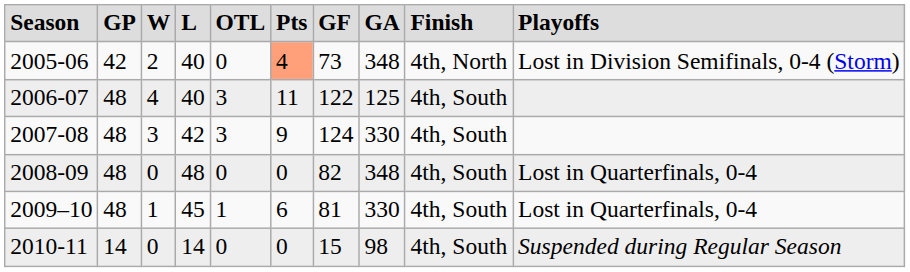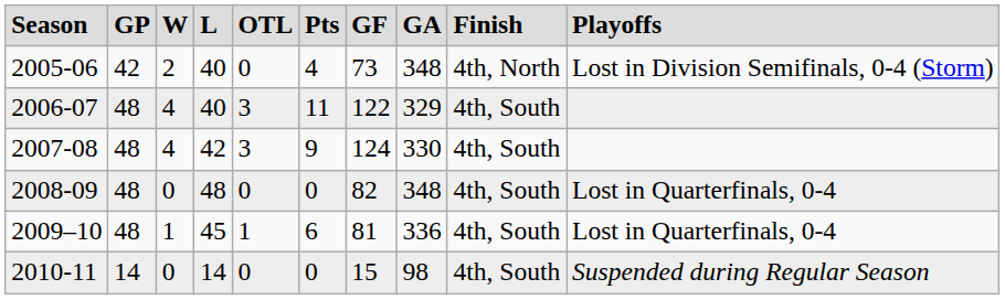 <table class="wikitable">
 <tr style="font-weight:bold; background:#ddd;"|>
 <td>Season</td>
 <td>GP</td>
 <td>W</td>
 <td>L</td>
 <td>OTL</td>
 <td>Pts</td>
 <td>GF</td>
 <td>GA</td>
 <td>Finish</td>
 <td>Playoffs</td>
 </tr>
 <tr>
 <td>2005-06</td>
 <td>42</td>
 <td>2</td>
 <td>40</td>
 <td>0</td>
-<td style="background: lightsalmon;">4</td>
+<td>4</td>
 <td>73</td>
 <td>348</td>
 <td>4th, North</td>
 <td>Lost in Division Semifinals, 0-4 (<a href='#'>Storm</a>)</td>
 </tr>
 <tr style="background:#eee;">
 <td>2006-07</td>
 <td>48</td>
 <td>4</td>
 <td>40</td>
 <td>3</td>
 <td>11</td>
 <td>122</td>
-<td>125</td>
+<td>329</td>
 <td>4th, South</td>
 <td></td>
 </tr>
 <tr>
 <td>2007-08</td>
 <td>48</td>
-<td>3</td>
+<td>4</td>
 <td>42</td>
 <td>3</td>
 <td>9</td>
 <td>124</td>
 <td>330</td>
 <td>4th, South</td>
 <td></td>
 </tr>
 <tr style="background:#eee;">
 <td>2008-09</td>
 <td>48</td>
 <td>0</td>
 <td>48</td>
 <td>0</td>
 <td>0</td>
 <td>82</td>
 <td>348</td>
 <td>4th, South</td>
 <td>Lost in Quarterfinals, 0-4</td>
 </tr>
 <tr>
 <td>2009–10</td>
 <td>48</td>
 <td>1</td>
 <td>45</td>
 <td>1</td>
 <td>6</td>
 <td>81</td>
-<td>330</td>
+<td>336</td>
 <td>4th, South</td>
 <td>Lost in Quarterfinals, 0-4</td>
 </tr>
 <tr style="background:#eee;">
 <td>2010-11</td>
 <td>14</td>
 <td>0</td>
 <td>14</td>
 <td>0</td>
 <td>0</td>
 <td>15</td>
 <td>98</td>
 <td>4th, South</td>
 <td><em>Suspended during Regular Season</em></td>
 </tr>
 </table>
